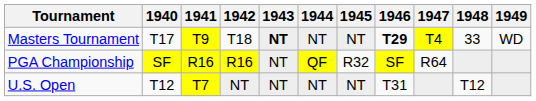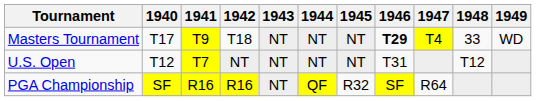 <table class="wikitable" style="font-size:95%;text-align:center;">
 <tr>
 <th>Tournament</th>
 <th>1940</th>
 <th>1941</th>
 <th>1942</th>
 <th>1943</th>
 <th>1944</th>
 <th>1945</th>
 <th>1946</th>
 <th>1947</th>
 <th>1948</th>
 <th>1949</th>
 </tr>
 <tr>
 <td align=left><a href='#'>Masters Tournament</a></td>
 <td>T17</td>
 <td style="background:yellow;">T9</td>
 <td>T18</td>
-<td style="background:#eeeeee;"><strong>NT</strong></td>
+<td style="background:#eeeeee;">NT</td>
 <td style="background:#eeeeee;">NT</td>
 <td style="background:#eeeeee;">NT</td>
 <td><strong>T29</strong></td>
 <td style="background:yellow;">T4</td>
 <td>33</td>
 <td>WD</td>
+</tr>
+<tr>
+<td align=left><a href='#'>U.S. Open</a></td>
+<td>T12</td>
+<td style="background:yellow;">T7</td>
+<td style="background:#eeeeee;">NT</td>
+<td style="background:#eeeeee;">NT</td>
+<td style="background:#eeeeee;">NT</td>
+<td style="background:#eeeeee;">NT</td>
+<td>T31</td>
+<td style="background:#eeeeee;"></td>
+<td>T12</td>
+<td style="background:#eeeeee;"></td>
 </tr>
 <tr>
 <td align=left><a href='#'>PGA Championship</a></td>
 <td style="background:yellow;">SF</td>
 <td style="background:yellow;">R16</td>
 <td style="background:yellow;">R16</td>
 <td style="background:#eeeeee;">NT</td>
 <td style="background:yellow;">QF</td>
 <td>R32</td>
 <td style="background:yellow;">SF</td>
 <td>R64</td>
 <td style="background:#eeeeee;"></td>
 <td style="background:#eeeeee;"></td>
 </tr>
-<tr>
-<td align=left><a href='#'>U.S. Open</a></td>
-<td>T12</td>
-<td style="background:yellow;">T7</td>
-<td style="background:#eeeeee;">NT</td>
-<td style="background:#eeeeee;">NT</td>
-<td style="background:#eeeeee;">NT</td>
-<td style="background:#eeeeee;">NT</td>
-<td>T31</td>
-<td style="background:#eeeeee;"></td>
-<td>T12</td>
-<td style="background:#eeeeee;"></td>
-</tr>
 </table>
